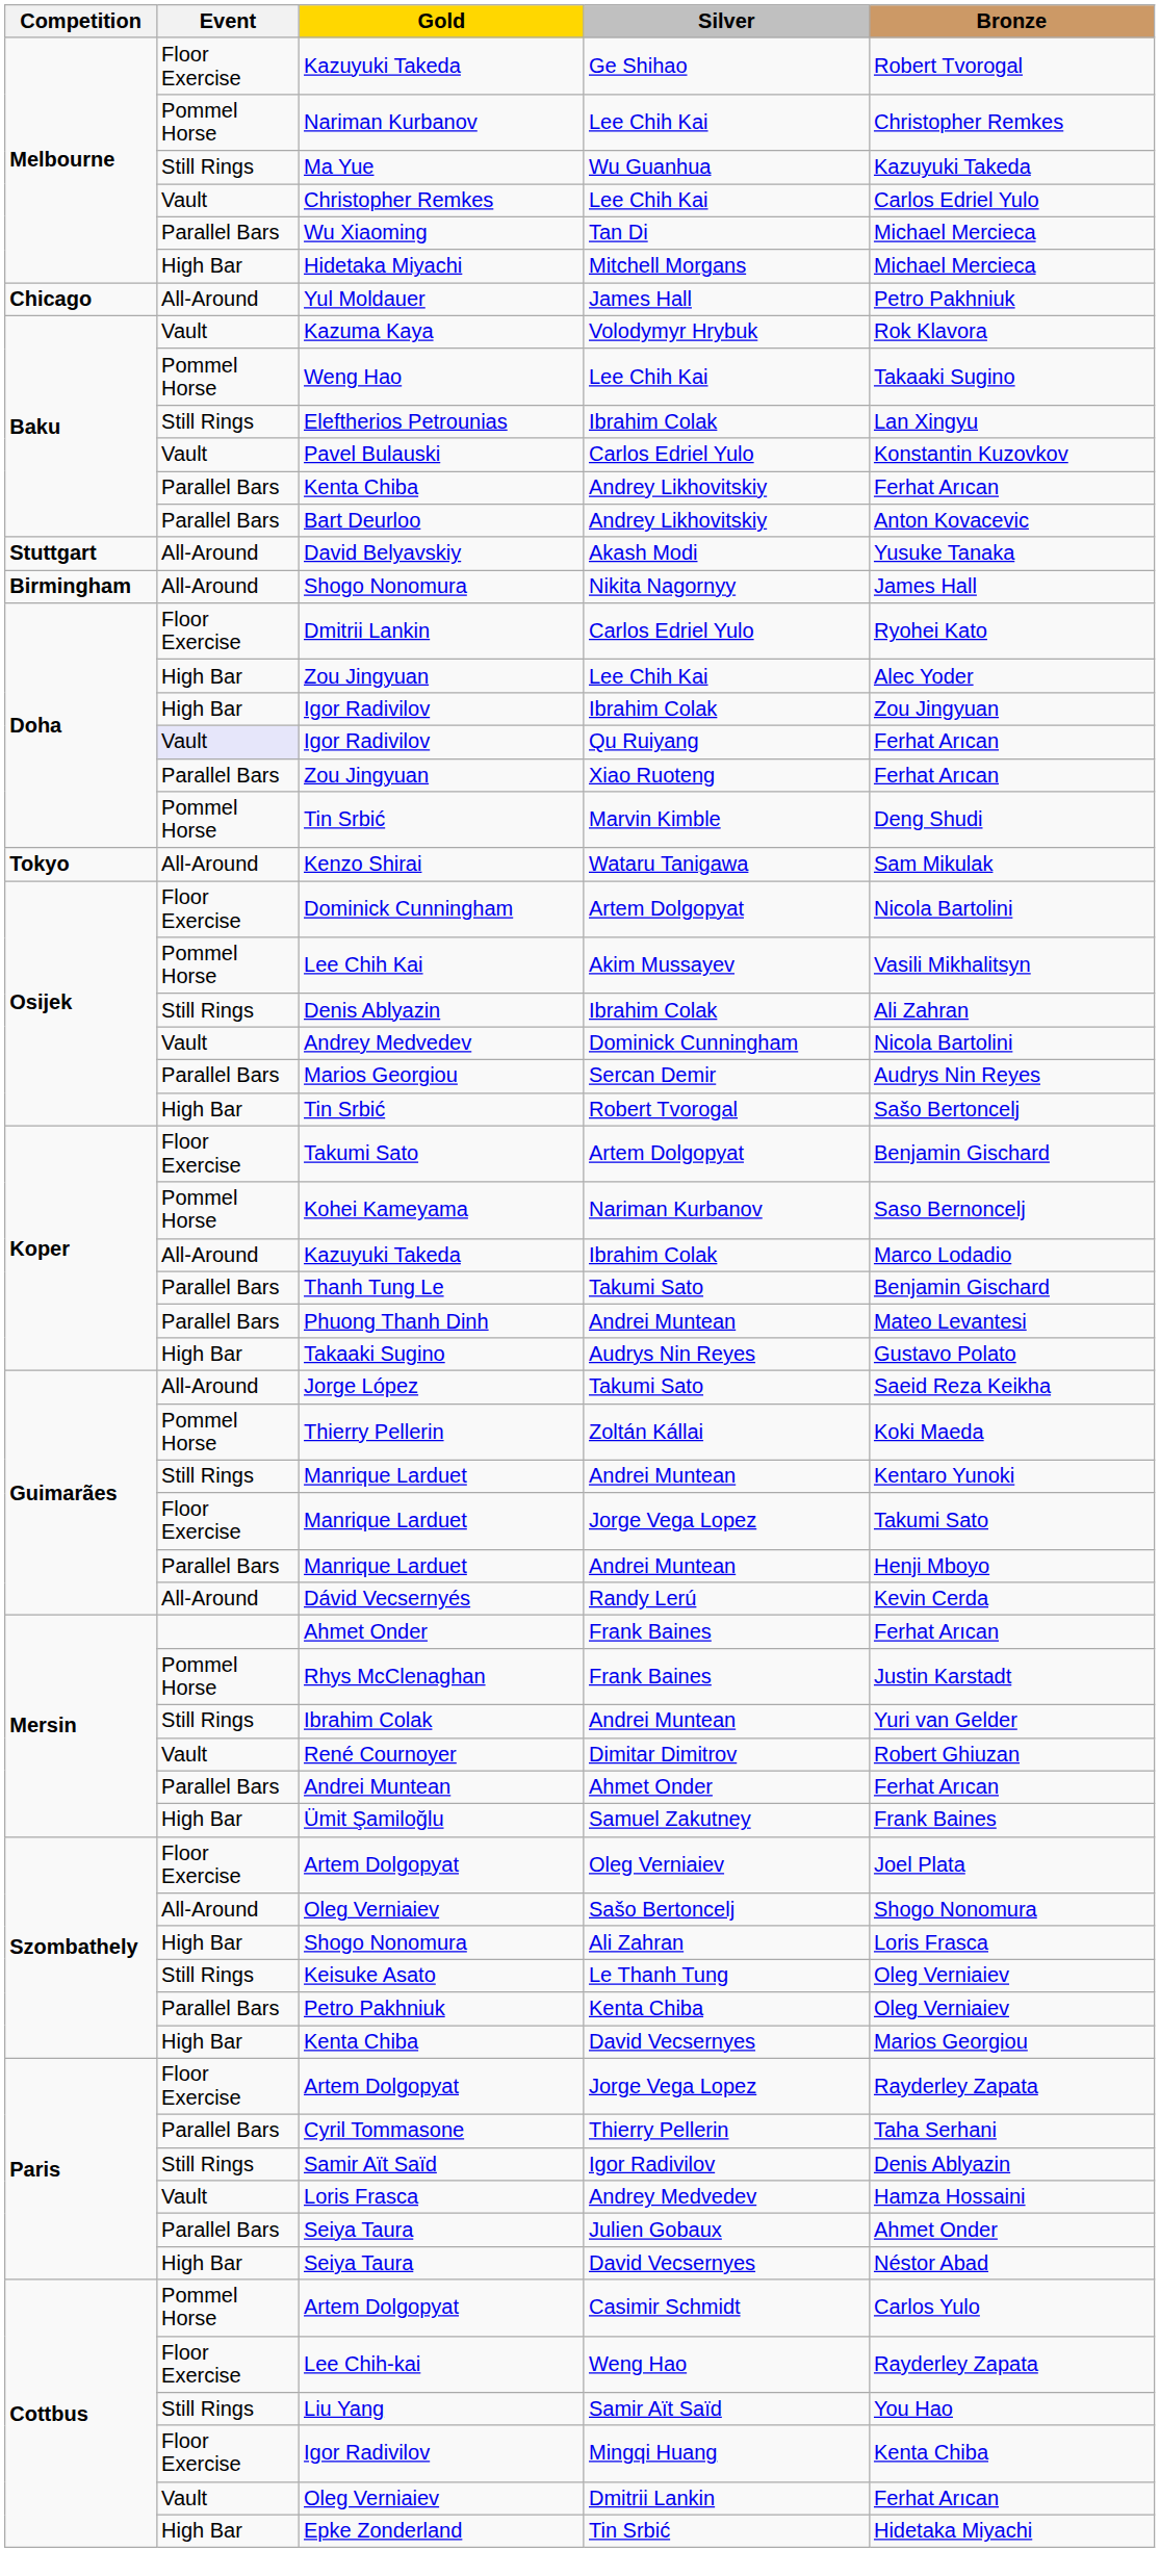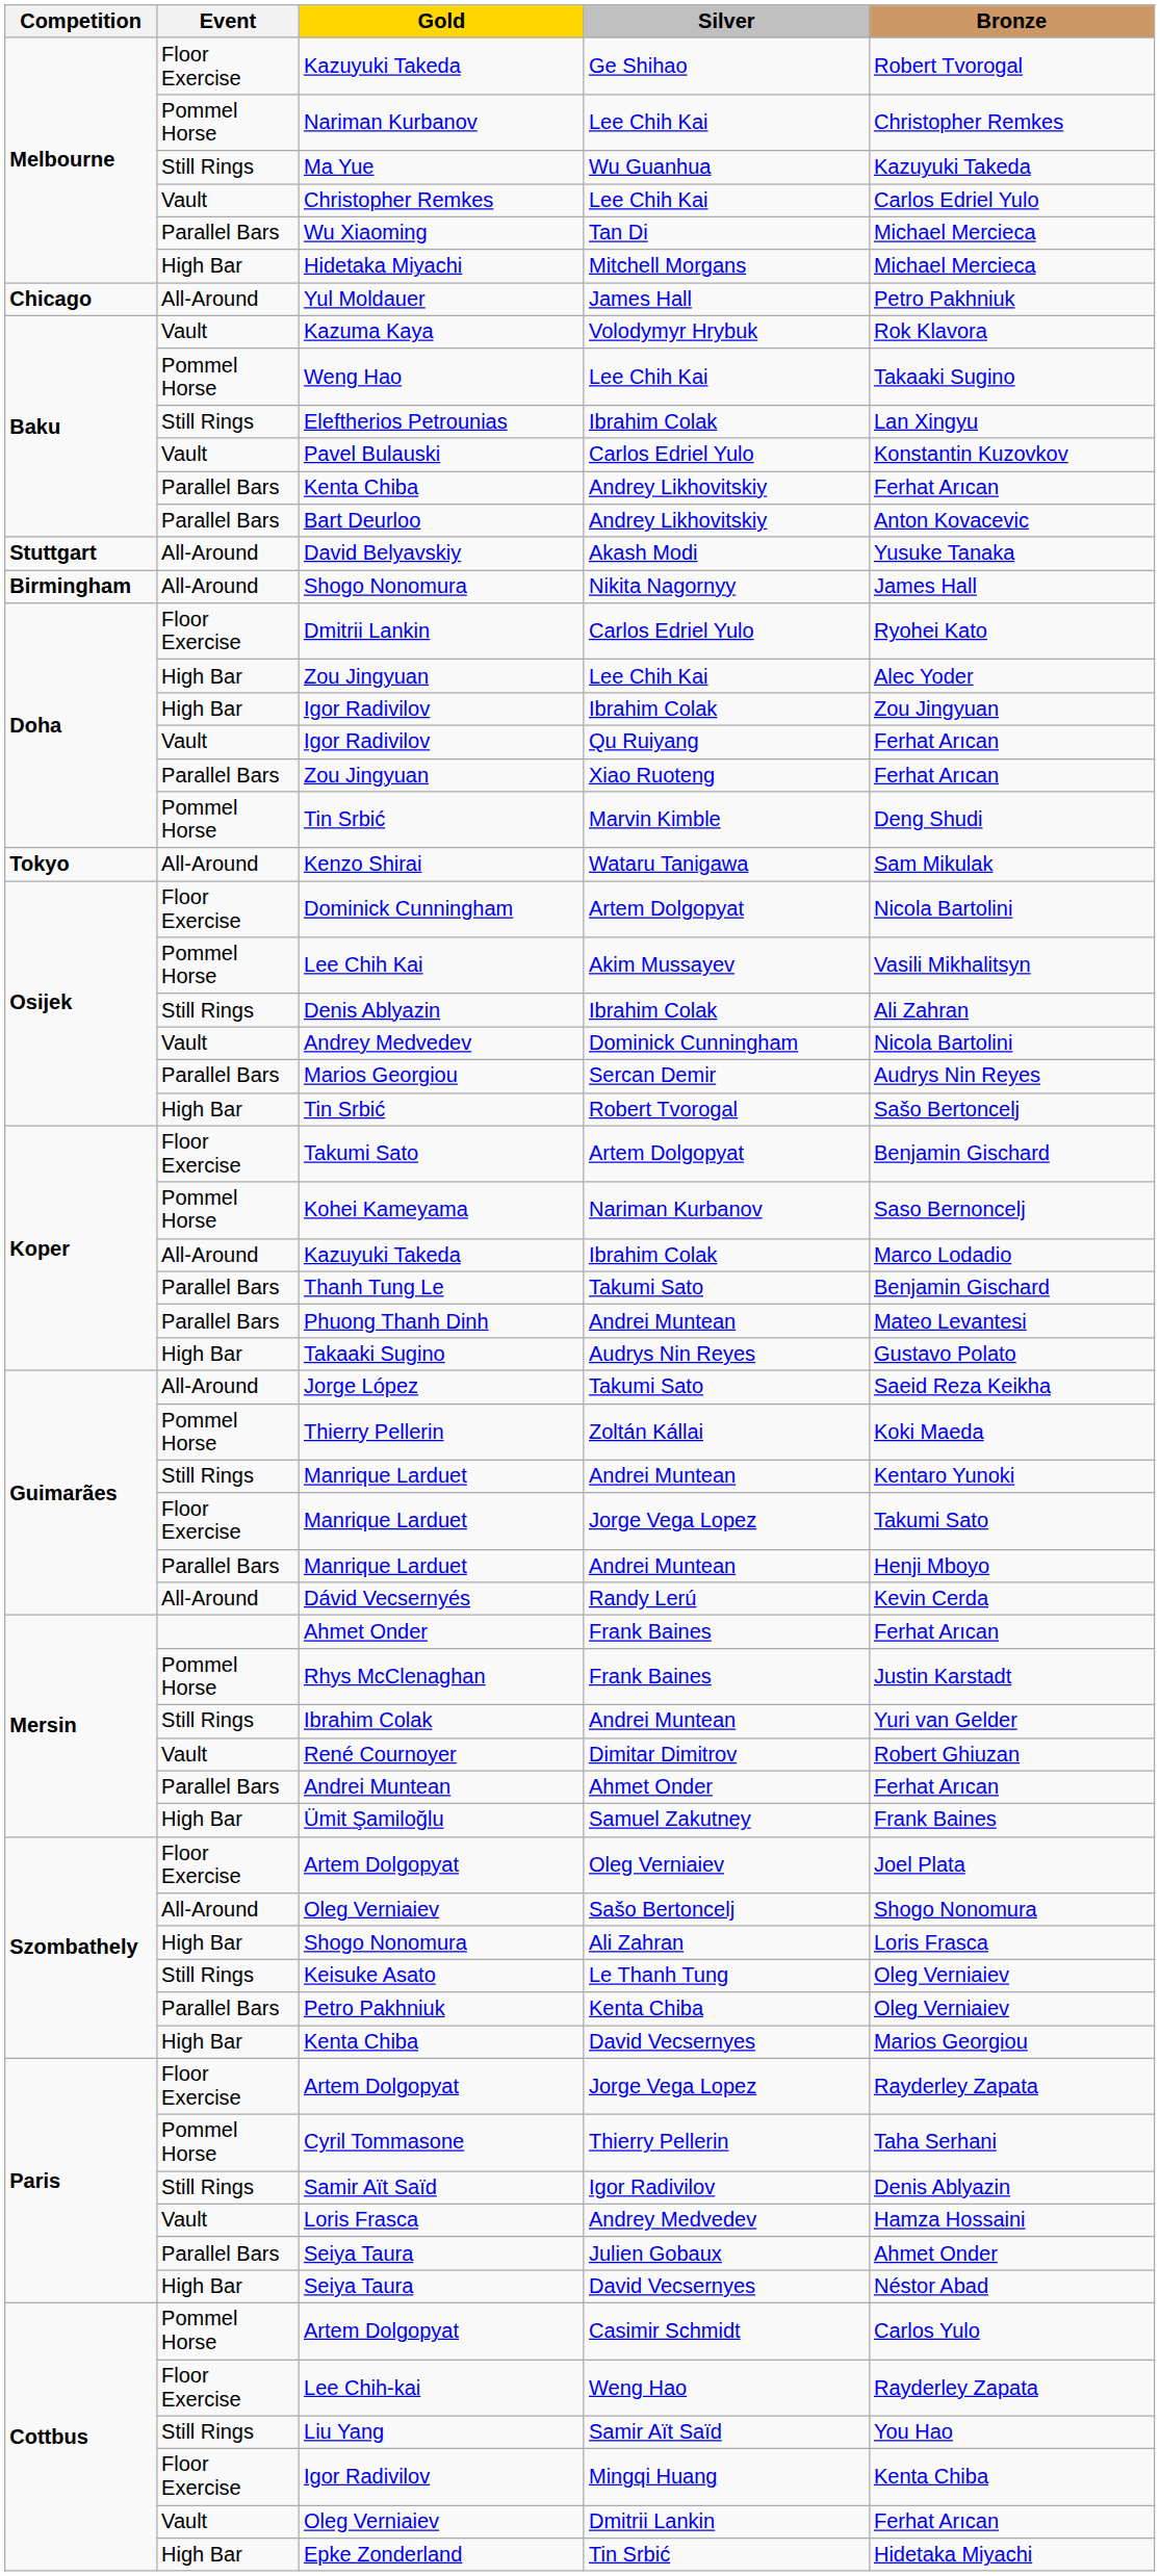 <table style="width:70%;" class="wikitable">
 <tr>
 <th style="text-align:center; width:5%;">Competition</th>
 <th style="text-align:center; width:10%;">Event</th>
 <td style="text-align:center; width:20%; background:gold;"><strong>Gold</strong></td>
 <td style="text-align:center; width:20%; background:silver;"><strong>Silver</strong></td>
 <td style="text-align:center; width:20%; background:#c96;"><strong>Bronze</strong></td>
 </tr>
 <tr>
 <td rowspan="6"><strong>Melbourne</strong></td>
 <td>Floor Exercise</td>
 <td> <a href='#'>Kazuyuki Takeda</a></td>
 <td> <a href='#'>Ge Shihao</a></td>
 <td> <a href='#'>Robert Tvorogal</a></td>
 </tr>
 <tr>
 <td>Pommel Horse</td>
 <td> <a href='#'>Nariman Kurbanov</a></td>
 <td> <a href='#'>Lee Chih Kai</a></td>
 <td> <a href='#'>Christopher Remkes</a></td>
 </tr>
 <tr>
 <td>Still Rings</td>
 <td> <a href='#'>Ma Yue</a></td>
 <td> <a href='#'>Wu Guanhua</a></td>
 <td> <a href='#'>Kazuyuki Takeda</a></td>
 </tr>
 <tr>
 <td>Vault</td>
 <td> <a href='#'>Christopher Remkes</a></td>
 <td> <a href='#'>Lee Chih Kai</a></td>
 <td> <a href='#'>Carlos Edriel Yulo</a></td>
 </tr>
 <tr>
 <td>Parallel Bars</td>
 <td> <a href='#'>Wu Xiaoming</a></td>
 <td> <a href='#'>Tan Di</a></td>
 <td> <a href='#'>Michael Mercieca</a></td>
 </tr>
 <tr>
 <td>High Bar</td>
 <td> <a href='#'>Hidetaka Miyachi</a></td>
 <td> <a href='#'>Mitchell Morgans</a></td>
 <td> <a href='#'>Michael Mercieca</a></td>
 </tr>
 <tr>
 <td><strong>Chicago</strong></td>
 <td>All-Around</td>
 <td> <a href='#'>Yul Moldauer</a></td>
 <td> <a href='#'>James Hall</a></td>
 <td> <a href='#'>Petro Pakhniuk</a></td>
 </tr>
 <tr>
 <td rowspan="6"><strong>Baku</strong></td>
 <td>Vault</td>
 <td> <a href='#'>Kazuma Kaya</a></td>
 <td> <a href='#'>Volodymyr Hrybuk</a></td>
 <td> <a href='#'>Rok Klavora</a></td>
 </tr>
 <tr>
 <td>Pommel Horse</td>
 <td> <a href='#'>Weng Hao</a></td>
 <td> <a href='#'>Lee Chih Kai</a></td>
 <td> <a href='#'>Takaaki Sugino</a></td>
 </tr>
 <tr>
 <td>Still Rings</td>
 <td> <a href='#'>Eleftherios Petrounias</a></td>
 <td> <a href='#'>Ibrahim Colak</a></td>
 <td> <a href='#'>Lan Xingyu</a></td>
 </tr>
 <tr>
 <td>Vault</td>
 <td> <a href='#'>Pavel Bulauski</a></td>
 <td> <a href='#'>Carlos Edriel Yulo</a></td>
 <td> <a href='#'>Konstantin Kuzovkov</a></td>
 </tr>
 <tr>
 <td>Parallel Bars</td>
 <td> <a href='#'>Kenta Chiba</a></td>
 <td> <a href='#'>Andrey Likhovitskiy</a></td>
 <td> <a href='#'>Ferhat Arıcan</a></td>
 </tr>
 <tr>
 <td>Parallel Bars</td>
 <td> <a href='#'>Bart Deurloo</a></td>
 <td> <a href='#'>Andrey Likhovitskiy</a></td>
 <td> <a href='#'>Anton Kovacevic</a></td>
 </tr>
 <tr>
 <td><strong>Stuttgart</strong></td>
 <td>All-Around</td>
 <td> <a href='#'>David Belyavskiy</a></td>
 <td> <a href='#'>Akash Modi</a></td>
 <td> <a href='#'>Yusuke Tanaka</a></td>
 </tr>
 <tr>
 <td><strong>Birmingham</strong></td>
 <td>All-Around</td>
 <td> <a href='#'>Shogo Nonomura</a></td>
 <td> <a href='#'>Nikita Nagornyy</a></td>
 <td> <a href='#'>James Hall</a></td>
 </tr>
 <tr>
 <td rowspan="6"><strong>Doha</strong></td>
 <td>Floor Exercise</td>
 <td> <a href='#'>Dmitrii Lankin</a></td>
 <td> <a href='#'>Carlos Edriel Yulo</a></td>
 <td> <a href='#'>Ryohei Kato</a></td>
 </tr>
 <tr>
 <td>High Bar</td>
 <td> <a href='#'>Zou Jingyuan</a></td>
 <td> <a href='#'>Lee Chih Kai</a></td>
 <td> <a href='#'>Alec Yoder</a></td>
 </tr>
 <tr>
 <td>High Bar</td>
 <td> <a href='#'>Igor Radivilov</a></td>
 <td> <a href='#'>Ibrahim Colak</a></td>
 <td> <a href='#'>Zou Jingyuan</a></td>
 </tr>
 <tr>
-<td style="background: lavender;">Vault</td>
+<td>Vault</td>
 <td> <a href='#'>Igor Radivilov</a></td>
 <td> <a href='#'>Qu Ruiyang</a></td>
 <td> <a href='#'>Ferhat Arıcan</a></td>
 </tr>
 <tr>
 <td>Parallel Bars</td>
 <td> <a href='#'>Zou Jingyuan</a></td>
 <td> <a href='#'>Xiao Ruoteng</a></td>
 <td> <a href='#'>Ferhat Arıcan</a></td>
 </tr>
 <tr>
 <td>Pommel Horse</td>
 <td> <a href='#'>Tin Srbić</a></td>
 <td> <a href='#'>Marvin Kimble</a></td>
 <td> <a href='#'>Deng Shudi</a></td>
 </tr>
 <tr>
 <td><strong>Tokyo</strong></td>
 <td>All-Around</td>
 <td> <a href='#'>Kenzo Shirai</a></td>
 <td> <a href='#'>Wataru Tanigawa</a></td>
 <td> <a href='#'>Sam Mikulak</a></td>
 </tr>
 <tr>
 <td rowspan="6"><strong>Osijek</strong></td>
 <td>Floor Exercise</td>
 <td> <a href='#'>Dominick Cunningham</a></td>
 <td> <a href='#'>Artem Dolgopyat</a></td>
 <td> <a href='#'>Nicola Bartolini</a></td>
 </tr>
 <tr>
 <td>Pommel Horse</td>
 <td> <a href='#'>Lee Chih Kai</a></td>
 <td> <a href='#'>Akim Mussayev</a></td>
 <td> <a href='#'>Vasili Mikhalitsyn</a></td>
 </tr>
 <tr>
 <td>Still Rings</td>
 <td> <a href='#'>Denis Ablyazin</a></td>
 <td> <a href='#'>Ibrahim Colak</a></td>
 <td> <a href='#'>Ali Zahran</a></td>
 </tr>
 <tr>
 <td>Vault</td>
 <td> <a href='#'>Andrey Medvedev</a></td>
 <td> <a href='#'>Dominick Cunningham</a></td>
 <td> <a href='#'>Nicola Bartolini</a></td>
 </tr>
 <tr>
 <td>Parallel Bars</td>
 <td> <a href='#'>Marios Georgiou</a></td>
 <td> <a href='#'>Sercan Demir</a></td>
 <td> <a href='#'>Audrys Nin Reyes</a></td>
 </tr>
 <tr>
 <td>High Bar</td>
 <td> <a href='#'>Tin Srbić</a></td>
 <td> <a href='#'>Robert Tvorogal</a></td>
 <td> <a href='#'>Sašo Bertoncelj</a></td>
 </tr>
 <tr>
 <td rowspan="6"><strong>Koper</strong></td>
 <td>Floor Exercise</td>
 <td> <a href='#'>Takumi Sato</a></td>
 <td> <a href='#'>Artem Dolgopyat</a></td>
 <td> <a href='#'>Benjamin Gischard</a></td>
 </tr>
 <tr>
 <td>Pommel Horse</td>
 <td> <a href='#'>Kohei Kameyama</a></td>
 <td> <a href='#'>Nariman Kurbanov</a></td>
 <td> <a href='#'>Saso Bernoncelj</a></td>
 </tr>
 <tr>
 <td>All-Around</td>
 <td> <a href='#'>Kazuyuki Takeda</a></td>
 <td> <a href='#'>Ibrahim Colak</a></td>
 <td> <a href='#'>Marco Lodadio</a></td>
 </tr>
 <tr>
 <td>Parallel Bars</td>
 <td> <a href='#'>Thanh Tung Le</a></td>
 <td> <a href='#'>Takumi Sato</a></td>
 <td> <a href='#'>Benjamin Gischard</a></td>
 </tr>
 <tr>
 <td>Parallel Bars</td>
 <td> <a href='#'>Phuong Thanh Dinh</a></td>
 <td> <a href='#'>Andrei Muntean</a></td>
 <td> <a href='#'>Mateo Levantesi</a></td>
 </tr>
 <tr>
 <td>High Bar</td>
 <td> <a href='#'>Takaaki Sugino</a></td>
 <td> <a href='#'>Audrys Nin Reyes</a></td>
 <td> <a href='#'>Gustavo Polato</a></td>
 </tr>
 <tr>
 <td rowspan="6"><strong>Guimarães</strong></td>
 <td>All-Around</td>
 <td> <a href='#'>Jorge López</a></td>
 <td> <a href='#'>Takumi Sato</a></td>
 <td> <a href='#'>Saeid Reza Keikha</a></td>
 </tr>
 <tr>
 <td>Pommel Horse</td>
 <td> <a href='#'>Thierry Pellerin</a></td>
 <td> <a href='#'>Zoltán Kállai</a></td>
 <td> <a href='#'>Koki Maeda</a></td>
 </tr>
 <tr>
 <td>Still Rings</td>
 <td> <a href='#'>Manrique Larduet</a></td>
 <td> <a href='#'>Andrei Muntean</a></td>
 <td> <a href='#'>Kentaro Yunoki</a></td>
 </tr>
 <tr>
 <td>Floor Exercise</td>
 <td> <a href='#'>Manrique Larduet</a></td>
 <td> <a href='#'>Jorge Vega Lopez</a></td>
 <td> <a href='#'>Takumi Sato</a></td>
 </tr>
 <tr>
 <td>Parallel Bars</td>
 <td> <a href='#'>Manrique Larduet</a></td>
 <td> <a href='#'>Andrei Muntean</a></td>
 <td> <a href='#'>Henji Mboyo</a></td>
 </tr>
 <tr>
 <td>All-Around</td>
 <td> <a href='#'>Dávid Vecsernyés</a></td>
 <td> <a href='#'>Randy Lerú</a></td>
 <td> <a href='#'>Kevin Cerda</a></td>
 </tr>
 <tr>
 <td rowspan="6"><strong>Mersin</strong></td>
 <td></td>
 <td> <a href='#'>Ahmet Onder</a></td>
 <td> <a href='#'>Frank Baines</a></td>
 <td> <a href='#'>Ferhat Arıcan</a></td>
 </tr>
 <tr>
 <td>Pommel Horse</td>
 <td> <a href='#'>Rhys McClenaghan</a></td>
 <td> <a href='#'>Frank Baines</a></td>
 <td> <a href='#'>Justin Karstadt</a></td>
 </tr>
 <tr>
 <td>Still Rings</td>
 <td> <a href='#'>Ibrahim Colak</a></td>
 <td> <a href='#'>Andrei Muntean</a></td>
 <td> <a href='#'>Yuri van Gelder</a></td>
 </tr>
 <tr>
 <td>Vault</td>
 <td> <a href='#'>René Cournoyer</a></td>
 <td> <a href='#'>Dimitar Dimitrov</a></td>
 <td> <a href='#'>Robert Ghiuzan</a></td>
 </tr>
 <tr>
 <td>Parallel Bars</td>
 <td> <a href='#'>Andrei Muntean</a></td>
 <td> <a href='#'>Ahmet Onder</a></td>
 <td> <a href='#'>Ferhat Arıcan</a></td>
 </tr>
 <tr>
 <td>High Bar</td>
 <td> <a href='#'>Ümit Şamiloğlu</a></td>
 <td> <a href='#'>Samuel Zakutney</a></td>
 <td> <a href='#'>Frank Baines</a></td>
 </tr>
 <tr>
 <td rowspan="6"><strong>Szombathely</strong></td>
 <td>Floor Exercise</td>
 <td> <a href='#'>Artem Dolgopyat</a></td>
 <td> <a href='#'>Oleg Verniaiev</a></td>
 <td> <a href='#'>Joel Plata</a></td>
 </tr>
 <tr>
 <td>All-Around</td>
 <td> <a href='#'>Oleg Verniaiev</a></td>
 <td> <a href='#'>Sašo Bertoncelj</a></td>
 <td> <a href='#'>Shogo Nonomura</a></td>
 </tr>
 <tr>
 <td>High Bar</td>
 <td> <a href='#'>Shogo Nonomura</a></td>
 <td> <a href='#'>Ali Zahran</a></td>
 <td> <a href='#'>Loris Frasca</a></td>
 </tr>
 <tr>
 <td>Still Rings</td>
 <td> <a href='#'>Keisuke Asato</a></td>
 <td> <a href='#'>Le Thanh Tung</a></td>
 <td> <a href='#'>Oleg Verniaiev</a></td>
 </tr>
 <tr>
 <td>Parallel Bars</td>
 <td> <a href='#'>Petro Pakhniuk</a></td>
 <td> <a href='#'>Kenta Chiba</a></td>
 <td> <a href='#'>Oleg Verniaiev</a></td>
 </tr>
 <tr>
 <td>High Bar</td>
 <td> <a href='#'>Kenta Chiba</a></td>
 <td> <a href='#'>David Vecsernyes</a></td>
 <td> <a href='#'>Marios Georgiou</a></td>
 </tr>
 <tr>
 <td rowspan="6"><strong>Paris</strong></td>
 <td>Floor Exercise</td>
 <td> <a href='#'>Artem Dolgopyat</a></td>
 <td> <a href='#'>Jorge Vega Lopez</a></td>
 <td> <a href='#'>Rayderley Zapata</a></td>
 </tr>
 <tr>
-<td>Parallel Bars</td>
+<td>Pommel Horse</td>
 <td> <a href='#'>Cyril Tommasone</a></td>
 <td> <a href='#'>Thierry Pellerin</a></td>
 <td> <a href='#'>Taha Serhani</a></td>
 </tr>
 <tr>
 <td>Still Rings</td>
 <td> <a href='#'>Samir Aït Saïd</a></td>
 <td> <a href='#'>Igor Radivilov</a></td>
 <td> <a href='#'>Denis Ablyazin</a></td>
 </tr>
 <tr>
 <td>Vault</td>
 <td> <a href='#'>Loris Frasca</a></td>
 <td> <a href='#'>Andrey Medvedev</a></td>
 <td> <a href='#'>Hamza Hossaini</a></td>
 </tr>
 <tr>
 <td>Parallel Bars</td>
 <td> <a href='#'>Seiya Taura</a></td>
 <td> <a href='#'>Julien Gobaux</a></td>
 <td> <a href='#'>Ahmet Onder</a></td>
 </tr>
 <tr>
 <td>High Bar</td>
 <td> <a href='#'>Seiya Taura</a></td>
 <td> <a href='#'>David Vecsernyes</a></td>
 <td> <a href='#'>Néstor Abad</a></td>
 </tr>
 <tr>
 <td rowspan="6"><strong>Cottbus</strong></td>
 <td>Pommel Horse</td>
 <td> <a href='#'>Artem Dolgopyat</a></td>
 <td> <a href='#'>Casimir Schmidt</a></td>
 <td> <a href='#'>Carlos Yulo</a></td>
 </tr>
 <tr>
 <td>Floor Exercise</td>
 <td> <a href='#'>Lee Chih-kai</a></td>
 <td> <a href='#'>Weng Hao</a></td>
 <td> <a href='#'>Rayderley Zapata</a></td>
 </tr>
 <tr>
 <td>Still Rings</td>
 <td> <a href='#'>Liu Yang</a></td>
 <td> <a href='#'>Samir Aït Saïd</a></td>
 <td> <a href='#'>You Hao</a></td>
 </tr>
 <tr>
 <td>Floor Exercise</td>
 <td> <a href='#'>Igor Radivilov</a></td>
 <td> <a href='#'>Mingqi Huang</a></td>
 <td> <a href='#'>Kenta Chiba</a></td>
 </tr>
 <tr>
 <td>Vault</td>
 <td> <a href='#'>Oleg Verniaiev</a></td>
 <td> <a href='#'>Dmitrii Lankin</a></td>
 <td> <a href='#'>Ferhat Arıcan</a></td>
 </tr>
 <tr>
 <td>High Bar</td>
 <td> <a href='#'>Epke Zonderland</a></td>
 <td> <a href='#'>Tin Srbić</a></td>
 <td> <a href='#'>Hidetaka Miyachi</a></td>
 </tr>
 </table>
